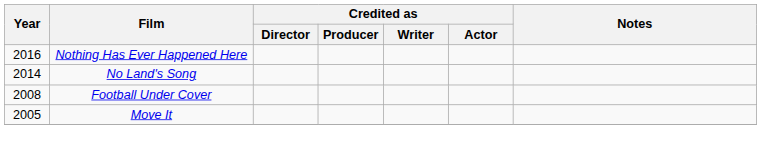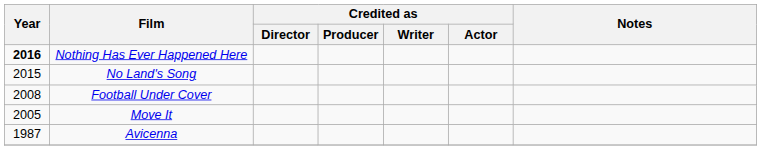 <table class="wikitable" style="text-align:center;font-size:100%;">
 <tr>
 <th rowspan="2" style="width:50px;">Year</th>
 <th rowspan="2" style="width:250px;">Film</th>
 <th colspan="4">Credited as</th>
 <th rowspan="2" style="width:300px;">Notes</th>
 </tr>
 <tr>
 <th width=75>Director</th>
 <th width=75>Producer</th>
 <th width=75>Writer</th>
 <th width=75>Actor</th>
 </tr>
 <tr>
-<td>2016</td>
+<td><strong>2016</strong></td>
 <td><em><a href='#'>Nothing Has Ever Happened Here</a></em></td>
 <td></td>
 <td></td>
 <td></td>
 <td></td>
 <td></td>
 </tr>
 <tr>
-<td>2014</td>
+<td>2015</td>
 <td><em><a href='#'>No Land's Song</a></em> </td>
 <td></td>
 <td></td>
 <td></td>
 <td></td>
 <td></td>
 </tr>
 <tr>
 <td>2008</td>
 <td><em><a href='#'>Football Under Cover</a></em> </td>
 <td></td>
 <td></td>
 <td></td>
 <td></td>
 <td></td>
 </tr>
 <tr>
 <td>2005</td>
 <td><em><a href='#'>Move It</a></em> </td>
 <td></td>
 <td></td>
 <td></td>
 <td></td>
 <td></td>
 </tr>
 <tr>
+<td>1987</td>
+<td><em><a href='#'>Avicenna</a></em> </td>
+<td></td>
+<td></td>
+<td></td>
+<td></td>
+<td></td>
+</tr>
+<tr>
 </tr>
 </table>
